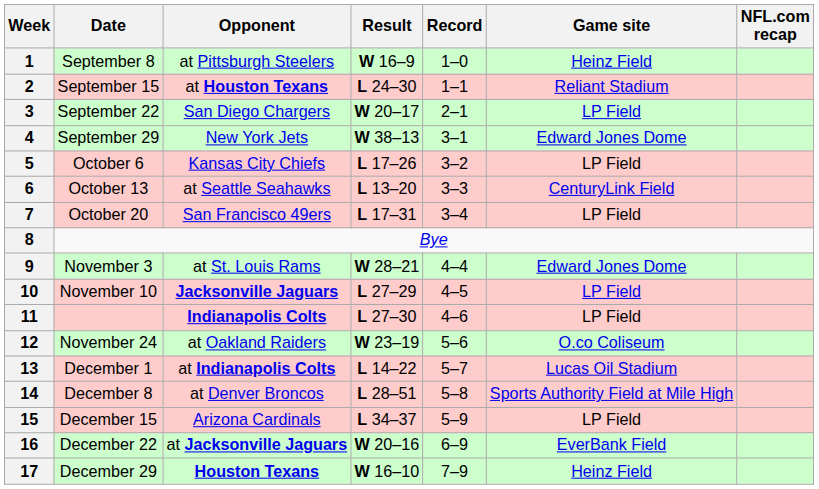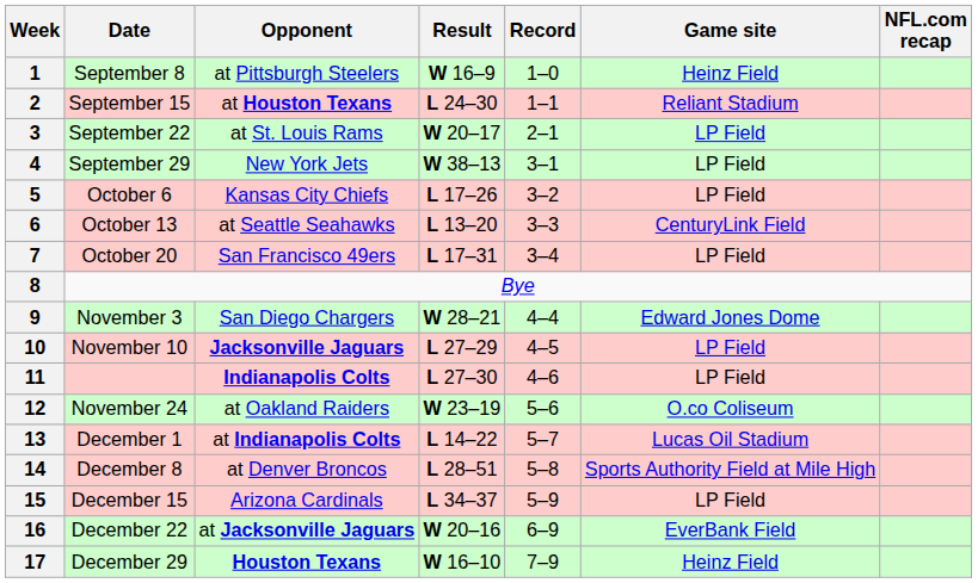 <table class="wikitable" style="align=center">
 <tr>
 <th>Week</th>
 <th>Date</th>
 <th>Opponent</th>
 <th>Result</th>
 <th>Record</th>
 <th>Game site</th>
 <th>NFL.com<br>recap</th>
 </tr>
 <tr style="background:#cfc; text-align:center;">
 <th>1</th>
 <td>September 8</td>
 <td>at <a href='#'>Pittsburgh Steelers</a></td>
 <td><strong>W</strong> 16–9</td>
 <td>1–0</td>
 <td><a href='#'>Heinz Field</a></td>
 <td></td>
 </tr>
 <tr style="background:#fcc; text-align:center;">
 <th>2</th>
 <td>September 15</td>
 <td>at <strong><a href='#'>Houston Texans</a></strong></td>
 <td><strong>L</strong> 24–30 </td>
 <td>1–1</td>
 <td><a href='#'>Reliant Stadium</a></td>
 <td></td>
 </tr>
 <tr style="background:#cfc; text-align:center;">
 <th>3</th>
 <td>September 22</td>
-<td><a href='#'>San Diego Chargers</a></td>
+<td>at <a href='#'>St. Louis Rams</a></td>
 <td><strong>W</strong> 20–17</td>
 <td>2–1</td>
 <td><a href='#'>LP Field</a></td>
 <td></td>
 </tr>
 <tr style="background:#cfc; text-align:center;">
 <th>4</th>
 <td>September 29</td>
 <td><a href='#'>New York Jets</a></td>
 <td><strong>W</strong> 38–13</td>
 <td>3–1</td>
-<td><a href='#'>Edward Jones Dome</a></td>
+<td>LP Field</td>
 <td></td>
 </tr>
 <tr style="background:#fcc; text-align:center;">
 <th>5</th>
 <td>October 6</td>
 <td><a href='#'>Kansas City Chiefs</a></td>
 <td><strong>L</strong> 17–26</td>
 <td>3–2</td>
 <td>LP Field</td>
 <td></td>
 </tr>
 <tr style="background:#fcc; text-align:center;">
 <th>6</th>
 <td>October 13</td>
 <td>at <a href='#'>Seattle Seahawks</a></td>
 <td><strong>L</strong> 13–20</td>
 <td>3–3</td>
 <td><a href='#'>CenturyLink Field</a></td>
 <td></td>
 </tr>
 <tr style="background:#fcc; text-align:center;">
 <th>7</th>
 <td>October 20</td>
 <td><a href='#'>San Francisco 49ers</a></td>
 <td><strong>L</strong> 17–31</td>
 <td>3–4</td>
 <td>LP Field</td>
 <td></td>
 </tr>
 <tr>
 <th>8</th>
 <td colspan="6" style="text-align:center;"><em><a href='#'>Bye</a></em></td>
 </tr>
 <tr style="background:#cfc; text-align:center;">
 <th>9</th>
 <td>November 3</td>
-<td>at <a href='#'>St. Louis Rams</a></td>
+<td><a href='#'>San Diego Chargers</a></td>
 <td><strong>W</strong> 28–21</td>
 <td>4–4</td>
 <td><a href='#'>Edward Jones Dome</a></td>
 <td></td>
 </tr>
 <tr style="background:#fcc; text-align:center;">
 <th>10</th>
 <td>November 10</td>
 <td><strong><a href='#'>Jacksonville Jaguars</a></strong></td>
 <td><strong>L</strong> 27–29</td>
 <td>4–5</td>
 <td><a href='#'>LP Field</a></td>
 <td></td>
 </tr>
 <tr style="background:#fcc; text-align:center;">
 <th>11</th>
 <td></td>
 <td><strong><a href='#'>Indianapolis Colts</a></strong></td>
 <td><strong>L</strong> 27–30</td>
 <td>4–6</td>
 <td>LP Field</td>
 <td></td>
 </tr>
 <tr style="background:#cfc; text-align:center;">
 <th>12</th>
 <td>November 24</td>
 <td>at <a href='#'>Oakland Raiders</a></td>
 <td><strong>W</strong> 23–19</td>
 <td>5–6</td>
 <td><a href='#'>O.co Coliseum</a></td>
 <td></td>
 </tr>
 <tr style="background:#fcc; text-align:center;">
 <th>13</th>
 <td>December 1</td>
 <td>at <strong><a href='#'>Indianapolis Colts</a></strong></td>
 <td><strong>L</strong> 14–22</td>
 <td>5–7</td>
 <td><a href='#'>Lucas Oil Stadium</a></td>
 <td></td>
 </tr>
 <tr style="background:#fcc; text-align:center;">
 <th>14</th>
 <td>December 8</td>
 <td>at <a href='#'>Denver Broncos</a></td>
 <td><strong>L</strong> 28–51</td>
 <td>5–8</td>
 <td><a href='#'>Sports Authority Field at Mile High</a></td>
 <td></td>
 </tr>
 <tr style="background:#fcc; text-align:center;">
 <th>15</th>
 <td>December 15</td>
 <td><a href='#'>Arizona Cardinals</a></td>
 <td><strong>L</strong> 34–37 </td>
 <td>5–9</td>
 <td>LP Field</td>
 <td></td>
 </tr>
 <tr style="background:#cfc; text-align:center;">
 <th>16</th>
 <td>December 22</td>
 <td>at <strong><a href='#'>Jacksonville Jaguars</a></strong></td>
 <td><strong>W</strong> 20–16</td>
 <td>6–9</td>
 <td><a href='#'>EverBank Field</a></td>
 <td></td>
 </tr>
 <tr style="background:#cfc; text-align:center;">
 <th>17</th>
 <td>December 29</td>
 <td><strong><a href='#'>Houston Texans</a></strong></td>
 <td><strong>W</strong> 16–10</td>
 <td>7–9</td>
 <td><a href='#'>Heinz Field</a></td>
 <td></td>
 </tr>
 </table>
